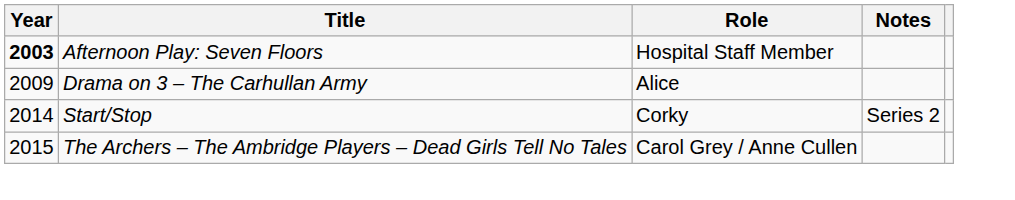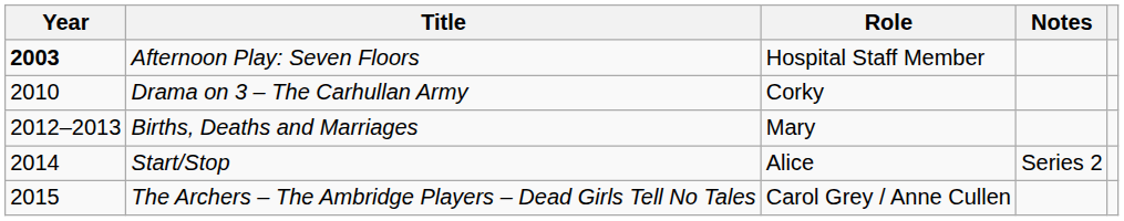 <table class="wikitable">
 <tr>
 <th>Year</th>
 <th>Title</th>
 <th>Role</th>
 <th>Notes</th>
 <th></th>
 </tr>
 <tr>
 <td><strong>2003</strong></td>
 <td><em>Afternoon Play: Seven Floors</em></td>
 <td>Hospital Staff Member</td>
 <td></td>
 <td></td>
 </tr>
 <tr>
-<td>2009</td>
+<td>2010</td>
 <td><em>Drama on 3 – The Carhullan Army</em></td>
-<td>Alice</td>
+<td>Corky</td>
+<td></td>
+<td></td>
+</tr>
+<tr>
+<td>2012–2013</td>
+<td><em>Births, Deaths and Marriages</em></td>
+<td>Mary</td>
 <td></td>
 <td></td>
 </tr>
 <tr>
 <td>2014</td>
 <td><em>Start/Stop</em></td>
-<td>Corky</td>
+<td>Alice</td>
 <td>Series 2</td>
 <td></td>
 </tr>
 <tr>
 <td>2015</td>
 <td><em>The Archers – The Ambridge Players – Dead Girls Tell No Tales</em></td>
 <td>Carol Grey / Anne Cullen</td>
 <td></td>
 <td></td>
 </tr>
 </table>
